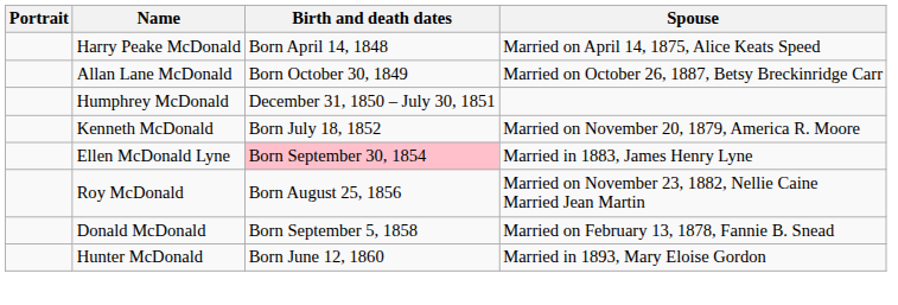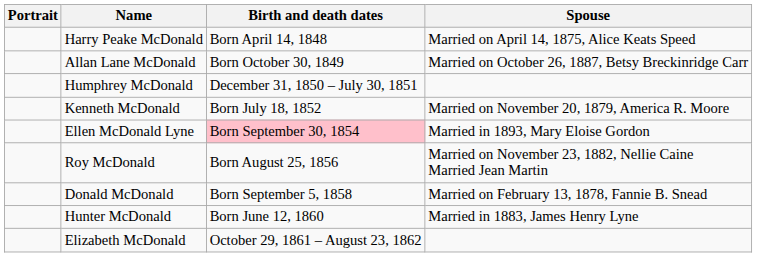 <table class="wikitable">
 <tr>
 <th>Portrait</th>
 <th>Name</th>
 <th>Birth and death dates</th>
 <th>Spouse</th>
 </tr>
 <tr>
 <td></td>
 <td>Harry Peake McDonald</td>
 <td>Born April 14, 1848</td>
 <td>Married on April 14, 1875, Alice Keats Speed</td>
 </tr>
 <tr>
 <td></td>
 <td>Allan Lane McDonald</td>
 <td>Born October 30, 1849</td>
 <td>Married on October 26, 1887, Betsy Breckinridge Carr</td>
 </tr>
 <tr>
 <td></td>
 <td>Humphrey McDonald</td>
 <td>December 31, 1850 – July 30, 1851</td>
 <td></td>
 </tr>
 <tr>
 <td></td>
 <td>Kenneth McDonald</td>
 <td>Born July 18, 1852</td>
 <td>Married on November 20, 1879, America R. Moore</td>
 </tr>
 <tr>
 <td></td>
 <td>Ellen McDonald Lyne</td>
 <td style="background: pink;">Born September 30, 1854</td>
-<td>Married in 1883, James Henry Lyne</td>
+<td>Married in 1893, Mary Eloise Gordon</td>
 </tr>
 <tr>
 <td></td>
 <td>Roy McDonald</td>
 <td>Born August 25, 1856</td>
 <td>Married on November 23, 1882, Nellie Caine<br>Married Jean Martin</td>
 </tr>
 <tr>
 <td></td>
 <td>Donald McDonald</td>
 <td>Born September 5, 1858</td>
 <td>Married on February 13, 1878, Fannie B. Snead</td>
 </tr>
 <tr>
 <td></td>
 <td>Hunter McDonald</td>
 <td>Born June 12, 1860</td>
-<td>Married in 1893, Mary Eloise Gordon</td>
+<td>Married in 1883, James Henry Lyne</td>
+</tr>
+<tr>
+<td></td>
+<td>Elizabeth McDonald</td>
+<td>October 29, 1861 – August 23, 1862</td>
+<td></td>
 </tr>
 </table>
